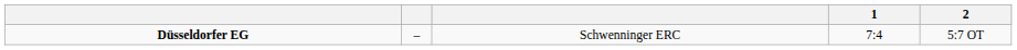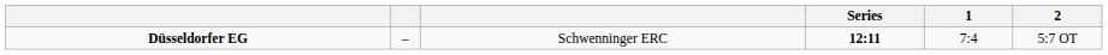 <table class="wikitable" width="80%">
 <tr style="background-color:#c0c0c0;">
 <th style="width:32.5%;"></th>
 <th style="width:2.5%;"></th>
 <th style="width:32.5%;"></th>
+<th style="width:10%;">Series</th>
 <th style="width:7.5%;">1</th>
 <th style="width:7.5%;">2</th>
 </tr>
 <tr align="center">
 <td><strong>Düsseldorfer EG</strong></td>
 <td>–</td>
 <td>Schwenninger ERC</td>
+<td><strong>12:11</strong></td>
 <td>7:4</td>
 <td>5:7 OT</td>
 </tr>
 </table>
